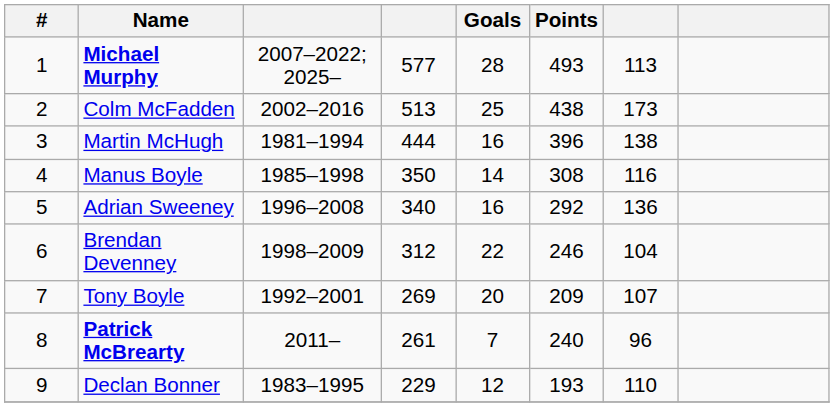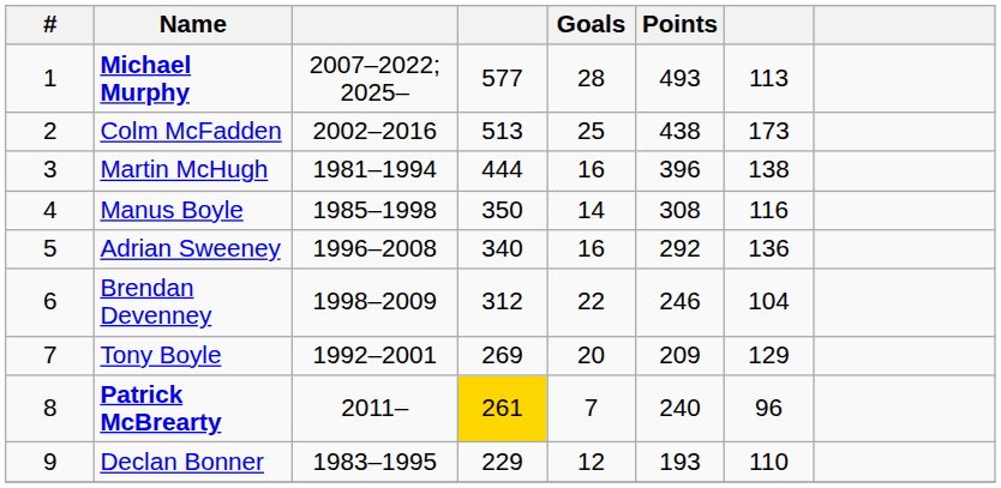 <table class="wikitable sortable" style="text-align:center">
 <tr>
 <th width="50">#</th>
 <th width="120">Name</th>
 <th width="100"></th>
 <th width="50"></th>
 <th width="50">Goals</th>
 <th width="50">Points</th>
 <th width="50"></th>
 <th width="110"></th>
 </tr>
 <tr>
 <td>1</td>
 <td style="text-align:left"><strong><a href='#'>Michael Murphy</a></strong></td>
 <td>2007–2022; 2025–</td>
 <td>577</td>
 <td>28</td>
 <td>493</td>
 <td>113</td>
 <td></td>
 </tr>
 <tr>
 <td>2</td>
 <td style="text-align:left"><a href='#'>Colm McFadden</a></td>
 <td>2002–2016</td>
 <td>513</td>
 <td>25</td>
 <td>438</td>
 <td>173</td>
 <td></td>
 </tr>
 <tr>
 <td>3</td>
 <td style="text-align:left"><a href='#'>Martin McHugh</a></td>
 <td>1981–1994</td>
 <td>444</td>
 <td>16</td>
 <td>396</td>
 <td>138</td>
 <td></td>
 </tr>
 <tr>
 <td>4</td>
 <td style="text-align:left"><a href='#'>Manus Boyle</a></td>
 <td>1985–1998</td>
 <td>350</td>
 <td>14</td>
 <td>308</td>
 <td>116</td>
 <td></td>
 </tr>
 <tr>
 <td>5</td>
 <td style="text-align:left"><a href='#'>Adrian Sweeney</a></td>
 <td>1996–2008</td>
 <td>340</td>
 <td>16</td>
 <td>292</td>
 <td>136</td>
 <td></td>
 </tr>
 <tr>
 <td>6</td>
 <td style="text-align:left"><a href='#'>Brendan Devenney</a></td>
 <td>1998–2009</td>
 <td>312</td>
 <td>22</td>
 <td>246</td>
 <td>104</td>
 <td></td>
 </tr>
 <tr>
 <td>7</td>
 <td style="text-align:left"><a href='#'>Tony Boyle</a></td>
 <td>1992–2001</td>
 <td>269</td>
 <td>20</td>
 <td>209</td>
-<td>107</td>
+<td>129</td>
 <td></td>
 </tr>
 <tr>
 <td>8</td>
 <td style="text-align:left"><strong><a href='#'>Patrick McBrearty</a></strong></td>
 <td>2011–</td>
-<td>261</td>
+<td style="background: gold;">261</td>
 <td>7</td>
 <td>240</td>
 <td>96</td>
 <td></td>
 </tr>
 <tr>
 <td>9</td>
 <td style="text-align:left"><a href='#'>Declan Bonner</a></td>
 <td>1983–1995</td>
 <td>229</td>
 <td>12</td>
 <td>193</td>
 <td>110</td>
 <td></td>
 </tr>
 <tr>
 </tr>
 </table>
